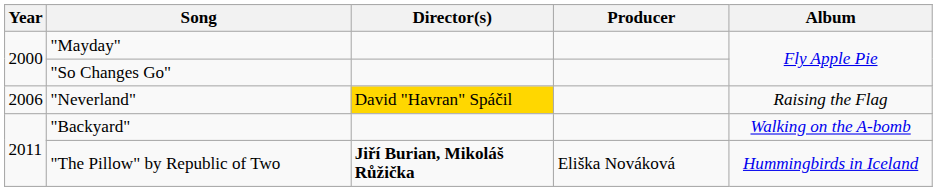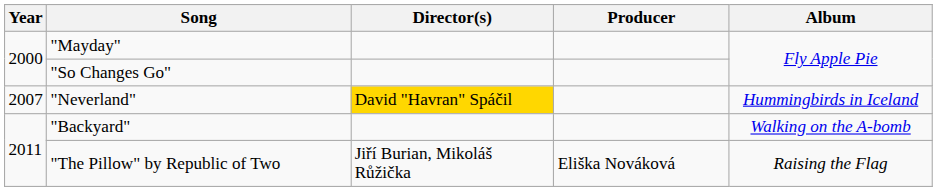 <table class="wikitable">
 <tr>
 <th width=4%>Year</th>
 <th width=33%>Song</th>
 <th width=22%>Director(s)</th>
 <th width=19%>Producer</th>
 <th width=22%>Album</th>
 </tr>
 <tr>
 <td rowspan="2">2000</td>
 <td>"Mayday"</td>
 <td></td>
 <td></td>
 <td rowspan="2" align="center"><em><a href='#'>Fly Apple Pie</a></em></td>
 </tr>
 <tr>
 <td>"So Changes Go"</td>
 <td></td>
 <td></td>
 </tr>
 <tr>
-<td>2006</td>
+<td>2007</td>
 <td>"Neverland"</td>
 <td style="background: gold;">David "Havran" Spáčil</td>
 <td></td>
-<td align="center"><em>Raising the Flag</em></td>
+<td align="center"><em><a href='#'>Hummingbirds in Iceland</a></em></td>
 </tr>
 <tr>
 <td rowspan="2">2011</td>
 <td>"Backyard"</td>
 <td></td>
 <td></td>
 <td align="center"><em><a href='#'>Walking on the A-bomb</a></em></td>
 </tr>
 <tr>
 <td>"The Pillow" by Republic of Two</td>
-<td><strong>Jiří Burian, Mikoláš Růžička</strong></td>
+<td>Jiří Burian, Mikoláš Růžička</td>
 <td>Eliška Nováková</td>
-<td align="center"><em><a href='#'>Hummingbirds in Iceland</a></em></td>
+<td align="center"><em>Raising the Flag</em></td>
 </tr>
 </table>
